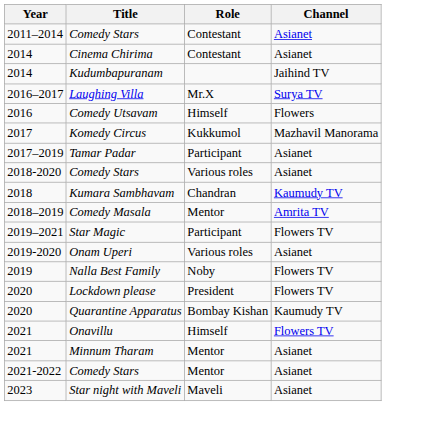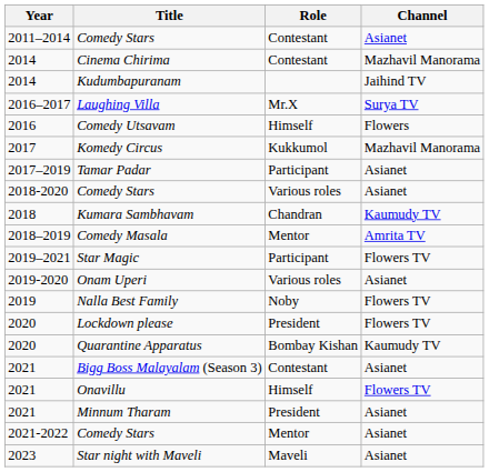 <table class="wikitable">
 <tr>
 <th>Year</th>
 <th>Title</th>
 <th>Role</th>
 <th>Channel</th>
 </tr>
 <tr>
 <td>2011–2014</td>
 <td><em>Comedy Stars</em></td>
 <td>Contestant</td>
 <td><a href='#'>Asianet</a></td>
 </tr>
 <tr>
 <td>2014</td>
 <td><em>Cinema Chirima</em></td>
 <td>Contestant</td>
-<td>Asianet</td>
+<td>Mazhavil Manorama</td>
 </tr>
 <tr>
 <td>2014</td>
 <td><em>Kudumbapuranam</em></td>
 <td></td>
 <td>Jaihind TV</td>
 </tr>
 <tr>
 <td>2016–2017</td>
 <td><em><a href='#'>Laughing Villa</a></em></td>
 <td>Mr.X</td>
 <td><a href='#'>Surya TV</a></td>
 </tr>
 <tr>
 <td>2016</td>
 <td><em>Comedy Utsavam</em></td>
 <td>Himself</td>
 <td>Flowers</td>
 </tr>
 <tr>
 <td>2017</td>
 <td><em>Komedy Circus</em></td>
 <td>Kukkumol</td>
 <td>Mazhavil Manorama</td>
 </tr>
 <tr>
 <td>2017–2019</td>
 <td><em>Tamar Padar</em></td>
 <td>Participant</td>
 <td>Asianet</td>
 </tr>
 <tr>
 <td>2018-2020</td>
 <td><em>Comedy Stars</em></td>
 <td>Various roles</td>
 <td>Asianet</td>
 </tr>
 <tr>
 <td>2018</td>
 <td><em>Kumara Sambhavam</em></td>
 <td>Chandran</td>
 <td><a href='#'>Kaumudy TV</a></td>
 </tr>
 <tr>
 <td>2018–2019</td>
 <td><em>Comedy Masala</em></td>
 <td>Mentor</td>
 <td><a href='#'>Amrita TV</a></td>
 </tr>
 <tr>
 <td>2019–2021</td>
 <td><em>Star Magic</em></td>
 <td>Participant</td>
 <td>Flowers TV</td>
 </tr>
 <tr>
 <td>2019-2020</td>
 <td><em>Onam Uperi</em></td>
 <td>Various roles</td>
 <td>Asianet</td>
 </tr>
 <tr>
 <td>2019</td>
 <td><em>Nalla Best Family</em></td>
 <td>Noby</td>
 <td>Flowers TV</td>
 </tr>
 <tr>
 <td>2020</td>
 <td><em>Lockdown please</em></td>
 <td>President</td>
 <td>Flowers TV</td>
 </tr>
 <tr>
 <td>2020</td>
 <td><em>Quarantine Apparatus</em></td>
 <td>Bombay Kishan</td>
 <td>Kaumudy TV</td>
 </tr>
 <tr>
 <td>2021</td>
+<td><a href='#'><em>Bigg Boss Malayalam</em></a> (Season 3)</td>
+<td>Contestant</td>
+<td>Asianet</td>
+</tr>
+<tr>
+<td>2021</td>
 <td><em>Onavillu</em></td>
 <td>Himself</td>
 <td><a href='#'>Flowers TV</a></td>
 </tr>
 <tr>
 <td>2021</td>
 <td><em>Minnum Tharam</em></td>
-<td>Mentor</td>
+<td>President</td>
 <td>Asianet</td>
 </tr>
 <tr>
 <td>2021-2022</td>
 <td><em>Comedy Stars</em></td>
 <td>Mentor</td>
 <td>Asianet</td>
 </tr>
 <tr>
 <td>2023</td>
 <td><em>Star night with Maveli</em></td>
 <td>Maveli</td>
 <td>Asianet</td>
 </tr>
 </table>
